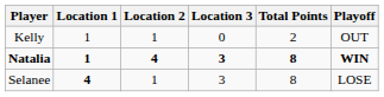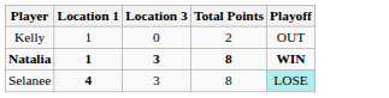 <table class="wikitable" style="text-align:center;">
 <tr>
 <th>Player</th>
 <th>Location 1</th>
-<th>Location 2</th>
 <th>Location 3</th>
 <th>Total Points</th>
 <th>Playoff</th>
 </tr>
 <tr>
 <td>Kelly</td>
-<td>1</td>
 <td>1</td>
 <td>0</td>
 <td>2</td>
 <td>OUT</td>
 </tr>
 <tr>
 <td><strong>Natalia</strong></td>
 <td><strong>1</strong></td>
-<td><strong>4</strong></td>
 <td><strong>3</strong></td>
 <td><strong>8</strong></td>
 <td><strong>WIN</strong></td>
 </tr>
 <tr>
 <td>Selanee</td>
 <td><strong>4</strong></td>
-<td>1</td>
 <td>3</td>
 <td>8</td>
-<td>LOSE</td>
+<td style="background: paleturquoise;">LOSE</td>
 </tr>
 </table>
